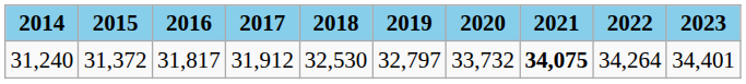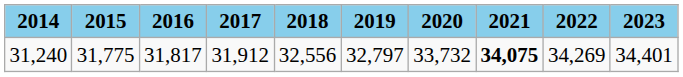 <table class="wikitable">
 <tr align="center" style="background:#87ceeb;">
 <td><strong>2014</strong></td>
 <td><strong>2015</strong></td>
 <td><strong>2016</strong></td>
 <td><strong>2017</strong></td>
 <td><strong>2018</strong></td>
 <td><strong>2019</strong></td>
 <td><strong>2020</strong></td>
 <td><strong>2021</strong></td>
 <td><strong>2022</strong></td>
 <td><strong>2023</strong></td>
 </tr>
 <tr>
 <td>31,240</td>
-<td>31,372</td>
+<td>31,775</td>
 <td>31,817</td>
 <td>31,912</td>
-<td>32,530</td>
+<td>32,556</td>
 <td>32,797</td>
 <td>33,732</td>
 <td><strong>34,075</strong></td>
-<td>34,264</td>
+<td>34,269</td>
 <td>34,401</td>
 </tr>
 </table>
